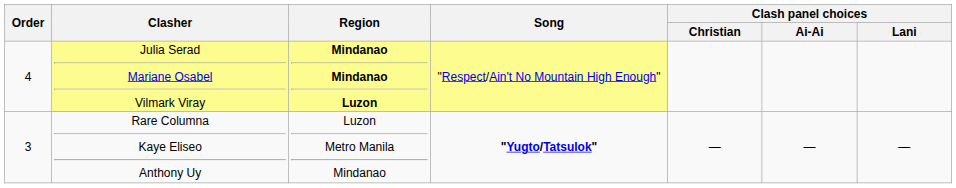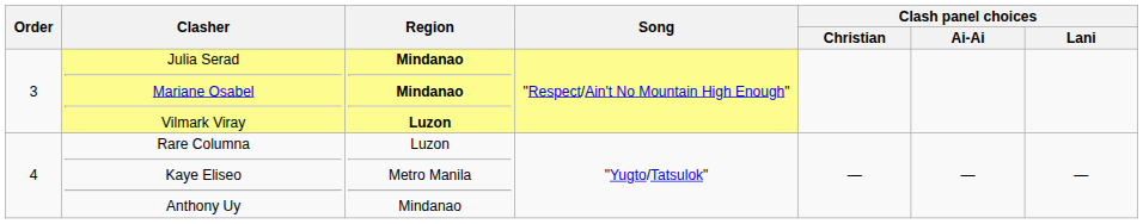 <table class="wikitable" style="text-align:center; line-height:17px; width:100%;">
 <tr>
 <th rowspan="2" width="5%">Order</th>
 <th rowspan="2" width="25%">Clasher</th>
 <th rowspan="2">Region</th>
 <th rowspan="2" width="25%">Song</th>
 <th colspan="3" width="30%">Clash panel choices</th>
 </tr>
 <tr>
 <th width="10%">Christian</th>
 <th width="10%">Ai-Ai</th>
 <th width="10%">Lani</th>
 </tr>
 <tr>
-<td>4</td>
+<td>3</td>
 <td style="background:#fdfc8f;">Julia Serad<hr><a href='#'>Mariane Osabel</a><hr>Vilmark Viray</td>
 <td style="background:#fdfc8f;"><strong>Mindanao<hr>Mindanao<hr>Luzon</strong></td>
 <td style="background:#fdfc8f;">"<a href='#'>Respect</a>/<a href='#'>Ain't No Mountain High Enough</a>"</td>
 <td><strong></strong></td>
 <td><strong></strong></td>
 <td><strong></strong></td>
 </tr>
 <tr>
-<td>3</td>
+<td>4</td>
 <td>Rare Columna<hr>Kaye Eliseo<hr>Anthony Uy</td>
 <td>Luzon<hr>Metro Manila<hr>Mindanao</td>
-<td><strong>"<a href='#'>Yugto</a>/<a href='#'>Tatsulok</a>"</strong></td>
+<td>"<a href='#'>Yugto</a>/<a href='#'>Tatsulok</a>"</td>
 <td>—</td>
 <td>—</td>
 <td>—</td>
 </tr>
 </table>
